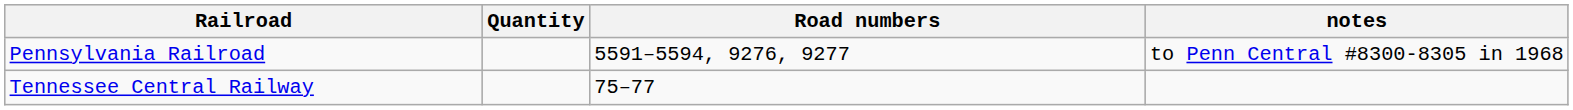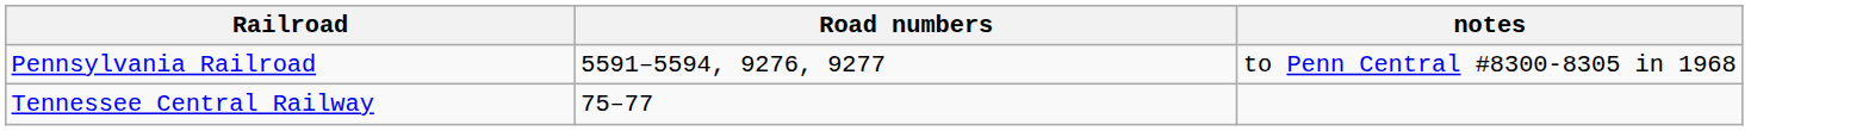 <table class="wikitable">
 <tr>
 <th bgcolor=#cc9966>Railroad</th>
-<th bgcolor=#cc9966>Quantity</th>
 <th bgcolor=#cc9966>Road numbers</th>
 <th>notes</th>
 </tr>
 <tr>
 <td style="width:300px"><a href='#'>Pennsylvania Railroad</a></td>
-<td></td>
 <td style="width:350px">5591–5594, 9276, 9277</td>
 <td>to <a href='#'>Penn Central</a> #8300-8305 in 1968</td>
 </tr>
 <tr>
 <td><a href='#'>Tennessee Central Railway</a></td>
-<td></td>
 <td>75–77</td>
 <td></td>
 </tr>
 </table>
